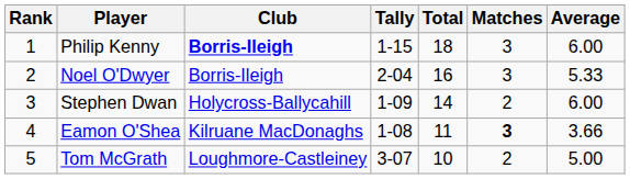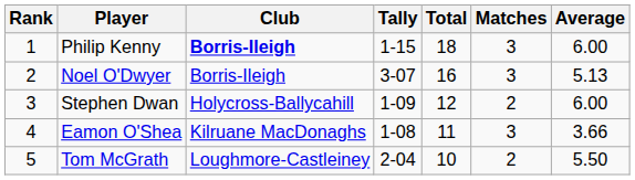 <table class="wikitable">
 <tr>
 <th>Rank</th>
 <th>Player</th>
 <th>Club</th>
 <th>Tally</th>
 <th>Total</th>
 <th>Matches</th>
 <th>Average</th>
 </tr>
 <tr>
 <td rowspan="1" style="text-align:center;">1</td>
 <td>Philip Kenny</td>
 <td><strong><a href='#'>Borris-Ileigh</a></strong></td>
 <td align=center>1-15</td>
 <td align=center>18</td>
 <td align=center>3</td>
 <td align=center>6.00</td>
 </tr>
 <tr>
 <td rowspan="1" style="text-align:center;">2</td>
 <td><a href='#'>Noel O'Dwyer</a></td>
 <td><a href='#'>Borris-Ileigh</a></td>
-<td align=center>2-04</td>
+<td align=center>3-07</td>
 <td align=center>16</td>
 <td align=center>3</td>
-<td align=center>5.33</td>
+<td align=center>5.13</td>
 </tr>
 <tr>
 <td rowspan="1" style="text-align:center;">3</td>
 <td>Stephen Dwan</td>
 <td><a href='#'>Holycross-Ballycahill</a></td>
 <td align=center>1-09</td>
-<td align=center>14</td>
+<td align=center>12</td>
 <td align=center>2</td>
 <td align=center>6.00</td>
 </tr>
 <tr>
 <td rowspan="1" style="text-align:center;">4</td>
 <td><a href='#'>Eamon O'Shea</a></td>
 <td><a href='#'>Kilruane MacDonaghs</a></td>
 <td align=center>1-08</td>
 <td align=center>11</td>
-<td align=center><strong>3</strong></td>
+<td align=center>3</td>
 <td align=center>3.66</td>
 </tr>
 <tr>
 <td rowspan="1" style="text-align:center;">5</td>
 <td><a href='#'>Tom McGrath</a></td>
 <td><a href='#'>Loughmore-Castleiney</a></td>
-<td align=center>3-07</td>
+<td align=center>2-04</td>
 <td align=center>10</td>
 <td align=center>2</td>
-<td align=center>5.00</td>
+<td align=center>5.50</td>
 </tr>
 </table>
